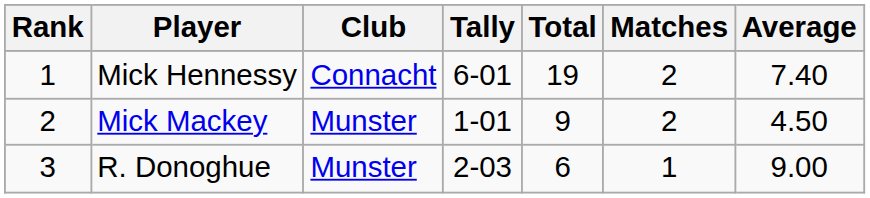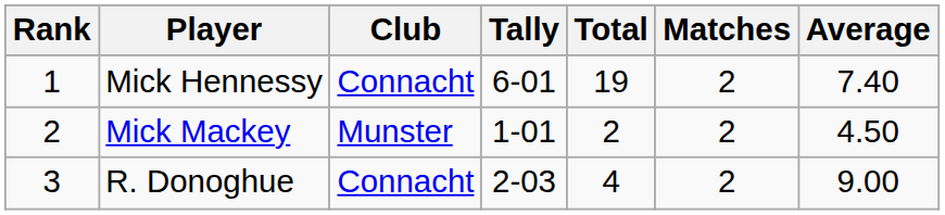 <table class="wikitable">
 <tr>
 <th>Rank</th>
 <th>Player</th>
 <th>Club</th>
 <th>Tally</th>
 <th>Total</th>
 <th>Matches</th>
 <th>Average</th>
 </tr>
 <tr>
 <td rowspan=1 align=center>1</td>
 <td>Mick Hennessy</td>
 <td><a href='#'>Connacht</a></td>
 <td align=center>6-01</td>
 <td align=center>19</td>
 <td align=center>2</td>
 <td align=center>7.40</td>
 </tr>
 <tr>
 <td rowspan=1 align=center>2</td>
 <td><a href='#'>Mick Mackey</a></td>
 <td><a href='#'>Munster</a></td>
 <td align=center>1-01</td>
-<td align=center>9</td>
+<td align=center>2</td>
 <td align=center>2</td>
 <td align=center>4.50</td>
 </tr>
 <tr>
 <td rowspan=1 align=center>3</td>
 <td>R. Donoghue</td>
-<td><a href='#'>Munster</a></td>
+<td><a href='#'>Connacht</a></td>
 <td align=center>2-03</td>
-<td align=center>6</td>
-<td align=center>1</td>
+<td align=center>4</td>
+<td align=center>2</td>
 <td align=center>9.00</td>
 </tr>
 </table>
